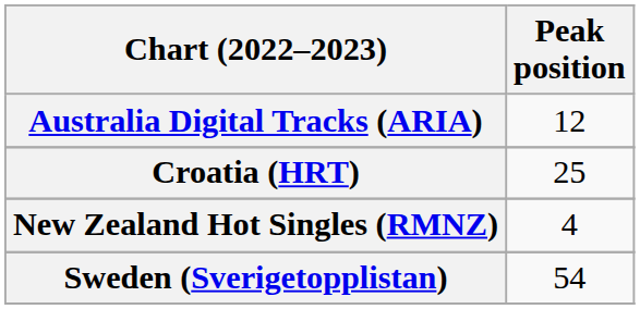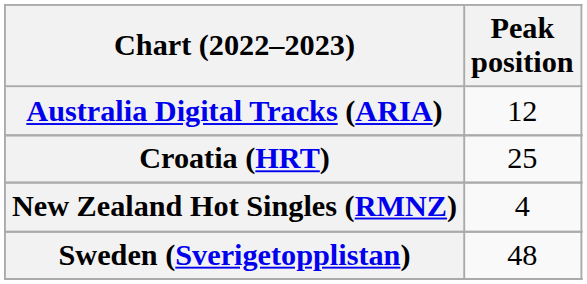 <table class="wikitable sortable plainrowheaders" style="text-align:center">
 <tr>
 <th scope="col">Chart (2022–2023)</th>
 <th scope="col">Peak<br>position</th>
 </tr>
 <tr>
 <th scope="row"><a href='#'>Australia Digital Tracks</a> (<a href='#'>ARIA</a>)</th>
 <td>12</td>
 </tr>
 <tr>
 </tr>
 <tr>
 <th scope="row">Croatia (<a href='#'>HRT</a>)</th>
 <td>25</td>
 </tr>
 <tr>
 </tr>
 <tr>
 </tr>
 <tr>
 </tr>
 <tr>
 </tr>
 <tr>
 </tr>
 <tr>
 </tr>
 <tr>
 </tr>
 <tr>
 <th scope="row">New Zealand Hot Singles (<a href='#'>RMNZ</a>)</th>
 <td>4</td>
 </tr>
 <tr>
 </tr>
 <tr>
 <th scope="row">Sweden (<a href='#'>Sverigetopplistan</a>)</th>
-<td>54</td>
+<td>48</td>
 </tr>
 <tr>
 </tr>
 <tr>
 </tr>
 </table>
